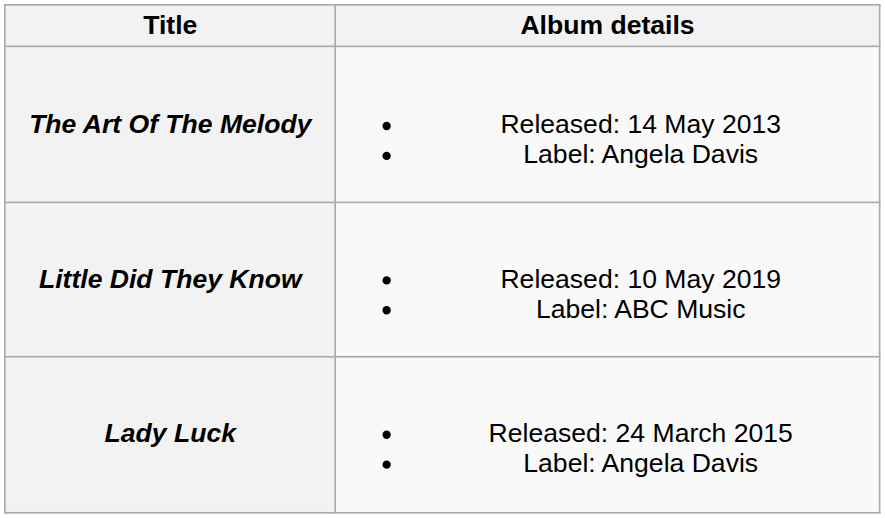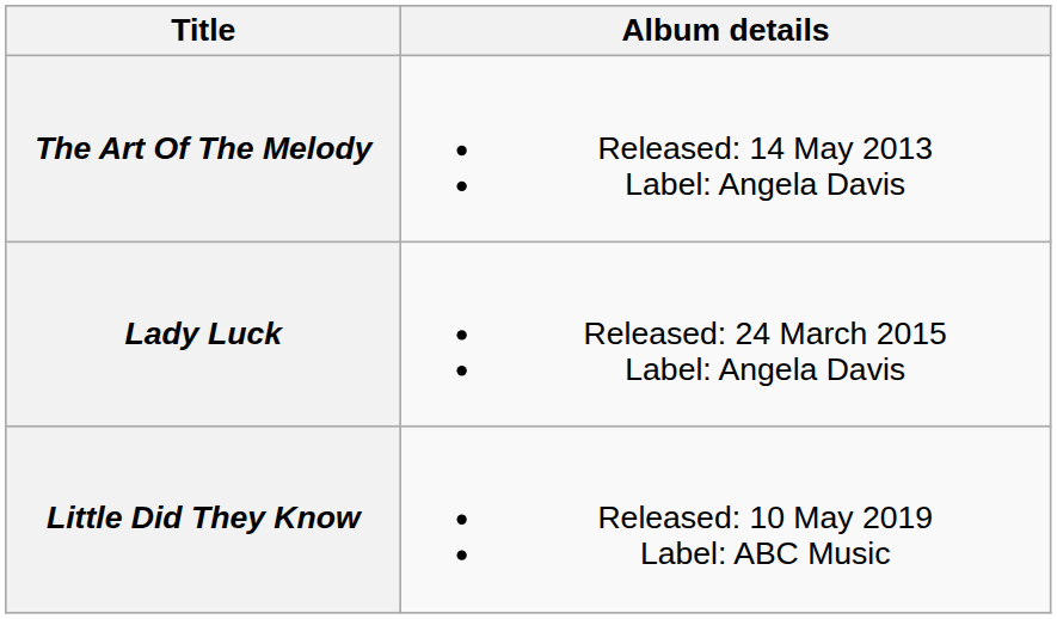 <table class="wikitable plainrowheaders" style="text-align:center;" border="1">
 <tr>
 <th scope="col" rowspan="1" style="width:12em;">Title</th>
 <th scope="col" rowspan="1" style="width:20em;">Album details</th>
 </tr>
 <tr>
 <th scope="row"><em>The Art Of The Melody</em></th>
 <td><br><ul><li>Released: 14 May 2013</li><li>Label: Angela Davis</li></ul></td>
 </tr>
 <tr>
+<th scope="row"><em>Lady Luck</em></th>
+<td><br><ul><li>Released: 24 March 2015</li><li>Label: Angela Davis</li></ul></td>
+</tr>
+<tr>
 <th scope="row"><em>Little Did They Know</em><br></th>
 <td><br><ul><li>Released: 10 May 2019</li><li>Label: ABC Music</li></ul></td>
 </tr>
-<tr>
-<th scope="row"><em>Lady Luck</em></th>
-<td><br><ul><li>Released: 24 March 2015</li><li>Label: Angela Davis</li></ul></td>
-</tr>
 </table>
